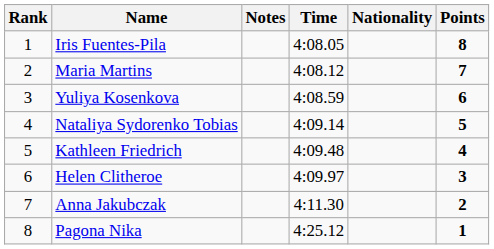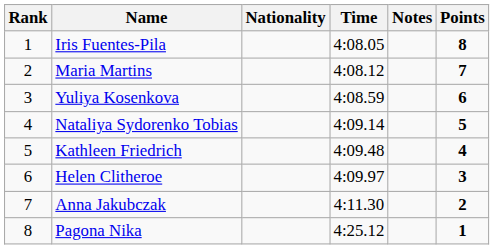 <table class="wikitable sortable" style="text-align:center">
 <tr>
 <th>Rank</th>
 <th>Name</th>
+<th>Nationality</th>
+<th>Time</th>
 <th>Notes</th>
-<th>Time</th>
-<th>Nationality</th>
 <th>Points</th>
 </tr>
 <tr>
 <td>1</td>
 <td align=left><a href='#'>Iris Fuentes-Pila</a></td>
+<td align=left></td>
+<td>4:08.05</td>
 <td></td>
-<td>4:08.05</td>
-<td align=left></td>
 <td><strong>8</strong></td>
 </tr>
 <tr>
 <td>2</td>
 <td align=left><a href='#'>Maria Martins</a></td>
+<td align=left></td>
+<td>4:08.12</td>
 <td></td>
-<td>4:08.12</td>
-<td align=left></td>
 <td><strong>7</strong></td>
 </tr>
 <tr>
 <td>3</td>
 <td align=left><a href='#'>Yuliya Kosenkova</a></td>
+<td align=left></td>
+<td>4:08.59</td>
 <td></td>
-<td>4:08.59</td>
-<td align=left></td>
 <td><strong>6</strong></td>
 </tr>
 <tr>
 <td>4</td>
 <td align=left><a href='#'>Nataliya Sydorenko Tobias</a></td>
+<td align=left></td>
+<td>4:09.14</td>
 <td></td>
-<td>4:09.14</td>
-<td align=left></td>
 <td><strong>5</strong></td>
 </tr>
 <tr>
 <td>5</td>
 <td align=left><a href='#'>Kathleen Friedrich</a></td>
+<td align=left></td>
+<td>4:09.48</td>
 <td></td>
-<td>4:09.48</td>
-<td align=left></td>
 <td><strong>4</strong></td>
 </tr>
 <tr>
 <td>6</td>
 <td align=left><a href='#'>Helen Clitheroe</a></td>
+<td align=left></td>
+<td>4:09.97</td>
 <td></td>
-<td>4:09.97</td>
-<td align=left></td>
 <td><strong>3</strong></td>
 </tr>
 <tr>
 <td>7</td>
 <td align=left><a href='#'>Anna Jakubczak</a></td>
+<td align=left></td>
+<td>4:11.30</td>
 <td></td>
-<td>4:11.30</td>
-<td align=left></td>
 <td><strong>2</strong></td>
 </tr>
 <tr>
 <td>8</td>
 <td align=left><a href='#'>Pagona Nika</a></td>
+<td align=left></td>
+<td>4:25.12</td>
 <td></td>
-<td>4:25.12</td>
-<td align=left></td>
 <td><strong>1</strong></td>
 </tr>
 </table>
